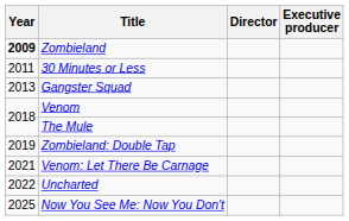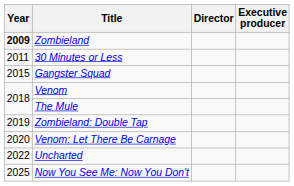 <table class="wikitable">
 <tr>
 <th>Year</th>
 <th>Title</th>
 <th>Director</th>
 <th>Executive<br>producer</th>
 </tr>
 <tr>
 <td><strong>2009</strong></td>
 <td><em><a href='#'>Zombieland</a></em></td>
 <td></td>
 <td></td>
 </tr>
 <tr>
 <td>2011</td>
 <td><em><a href='#'>30 Minutes or Less</a></em></td>
 <td></td>
 <td></td>
 </tr>
 <tr>
-<td>2013</td>
+<td>2015</td>
 <td><em><a href='#'>Gangster Squad</a></em></td>
 <td></td>
 <td></td>
 </tr>
 <tr>
 <td rowspan="2">2018</td>
 <td><em><a href='#'>Venom</a></em></td>
 <td></td>
 <td></td>
 </tr>
 <tr>
 <td><em><a href='#'>The Mule</a></em></td>
 <td></td>
 <td></td>
 </tr>
 <tr>
 <td>2019</td>
 <td><em><a href='#'>Zombieland: Double Tap</a></em></td>
 <td></td>
 <td></td>
 </tr>
 <tr>
-<td>2021</td>
+<td>2020</td>
 <td><em><a href='#'>Venom: Let There Be Carnage</a></em></td>
 <td></td>
 <td></td>
 </tr>
 <tr>
 <td>2022</td>
 <td><em><a href='#'>Uncharted</a></em></td>
 <td></td>
 <td></td>
 </tr>
 <tr>
 <td>2025</td>
 <td><em><a href='#'>Now You See Me: Now You Don't</a></em></td>
 <td></td>
 <td></td>
 </tr>
 </table>
